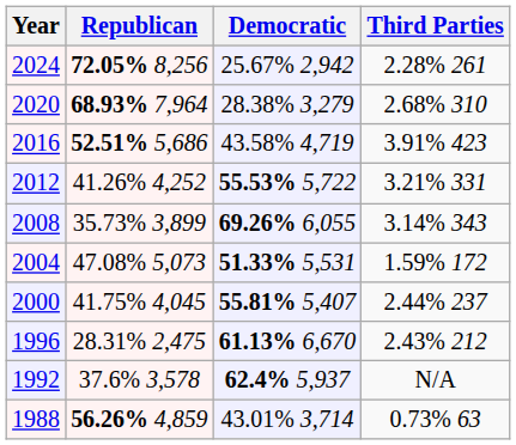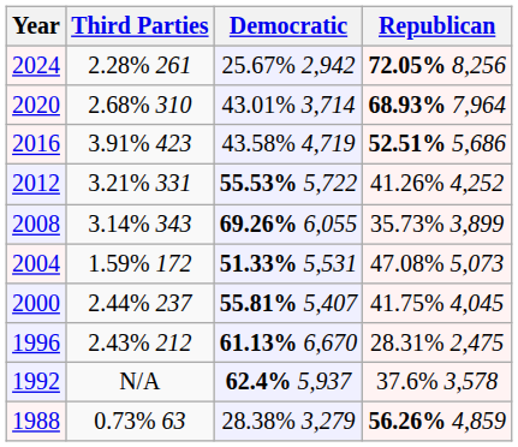 <table class="wikitable" style="float:right; font-size:95%;">
 <tr bgcolor=lightgrey>
 <th>Year</th>
+<th><a href='#'>Third Parties</a></th>
+<th><a href='#'>Democratic</a></th>
 <th><a href='#'>Republican</a></th>
-<th><a href='#'>Democratic</a></th>
-<th><a href='#'>Third Parties</a></th>
 </tr>
 <tr>
 <td align="center" bgcolor="#fff3f3"><a href='#'>2024</a></td>
+<td align="center">2.28% <em>261</em></td>
+<td align="center" bgcolor="#f0f0ff">25.67% <em>2,942</em></td>
 <td align="center" bgcolor="#fff3f3"><strong>72.05%</strong> <em>8,256</em></td>
-<td align="center" bgcolor="#f0f0ff">25.67% <em>2,942</em></td>
-<td align="center">2.28% <em>261</em></td>
 </tr>
 <tr>
 <td align="center" bgcolor="#fff3f3"><a href='#'>2020</a></td>
+<td align="center">2.68% <em>310</em></td>
+<td align="center" bgcolor="#f0f0ff">43.01% <em>3,714</em></td>
 <td align="center" bgcolor="#fff3f3"><strong>68.93%</strong> <em>7,964</em></td>
-<td align="center" bgcolor="#f0f0ff">28.38% <em>3,279</em></td>
-<td align="center">2.68% <em>310</em></td>
 </tr>
 <tr>
 <td align="center" bgcolor="#fff3f3"><a href='#'>2016</a></td>
+<td align="center">3.91% <em>423</em></td>
+<td align="center" bgcolor="#f0f0ff">43.58% <em>4,719</em></td>
 <td align="center" bgcolor="#fff3f3"><strong>52.51%</strong> <em>5,686</em></td>
-<td align="center" bgcolor="#f0f0ff">43.58% <em>4,719</em></td>
-<td align="center">3.91% <em>423</em></td>
 </tr>
 <tr>
 <td align="center" bgcolor="#f0f0ff"><a href='#'>2012</a></td>
+<td align="center">3.21% <em>331</em></td>
+<td align="center" bgcolor="#f0f0ff"><strong>55.53%</strong> <em>5,722</em></td>
 <td align="center" bgcolor="#fff3f3">41.26% <em>4,252</em></td>
-<td align="center" bgcolor="#f0f0ff"><strong>55.53%</strong> <em>5,722</em></td>
-<td align="center">3.21% <em>331</em></td>
 </tr>
 <tr>
 <td align="center" bgcolor="#f0f0ff "><a href='#'>2008</a></td>
+<td align="center">3.14% <em>343</em></td>
+<td align="center" bgcolor="#f0f0ff"><strong>69.26%</strong> <em>6,055</em></td>
 <td align="center" bgcolor="#fff3f3">35.73% <em>3,899</em></td>
-<td align="center" bgcolor="#f0f0ff"><strong>69.26%</strong> <em>6,055</em></td>
-<td align="center">3.14% <em>343</em></td>
 </tr>
 <tr>
 <td align="center" bgcolor="#fff3f3 "><a href='#'>2004</a></td>
+<td align="center">1.59% <em>172</em></td>
+<td align="center" bgcolor="#f0f0ff"><strong>51.33%</strong> <em>5,531</em></td>
 <td align="center" bgcolor="#fff3f3">47.08% <em>5,073</em></td>
-<td align="center" bgcolor="#f0f0ff"><strong>51.33%</strong> <em>5,531</em></td>
-<td align="center">1.59% <em>172</em></td>
 </tr>
 <tr>
 <td align="center" bgcolor="#f0f0ff"><a href='#'>2000</a></td>
+<td align="center">2.44% <em>237</em></td>
+<td align="center" bgcolor="#f0f0ff"><strong>55.81%</strong> <em>5,407</em></td>
 <td align="center" bgcolor="#fff3f3">41.75% <em>4,045</em></td>
-<td align="center" bgcolor="#f0f0ff"><strong>55.81%</strong> <em>5,407</em></td>
-<td align="center">2.44% <em>237</em></td>
 </tr>
 <tr>
 <td align="center" bgcolor="#f0f0ff"><a href='#'>1996</a></td>
+<td align="center">2.43% <em>212</em></td>
+<td align="center" bgcolor="#f0f0ff"><strong>61.13%</strong> <em>6,670</em></td>
 <td align="center" bgcolor="#fff3f3">28.31% <em>2,475</em></td>
-<td align="center" bgcolor="#f0f0ff"><strong>61.13%</strong> <em>6,670</em></td>
-<td align="center">2.43% <em>212</em></td>
 </tr>
 <tr>
 <td align="center" bgcolor="#f0f0ff"><a href='#'>1992</a></td>
+<td align="center">N/A</td>
+<td align="center" bgcolor="#f0f0ff"><strong>62.4%</strong> <em>5,937</em></td>
 <td align="center" bgcolor="#fff3f3">37.6% <em>3,578</em></td>
-<td align="center" bgcolor="#f0f0ff"><strong>62.4%</strong> <em>5,937</em></td>
-<td align="center">N/A</td>
 </tr>
 <tr>
 <td align="center" bgcolor="#fff3f3"><a href='#'>1988</a></td>
+<td align="center">0.73% <em>63</em></td>
+<td align="center" bgcolor="#f0f0ff">28.38% <em>3,279</em></td>
 <td align="center" bgcolor="#fff3f3"><strong>56.26%</strong> <em>4,859</em></td>
-<td align="center" bgcolor="#f0f0ff">43.01% <em>3,714</em></td>
-<td align="center">0.73% <em>63</em></td>
 </tr>
 </table>
